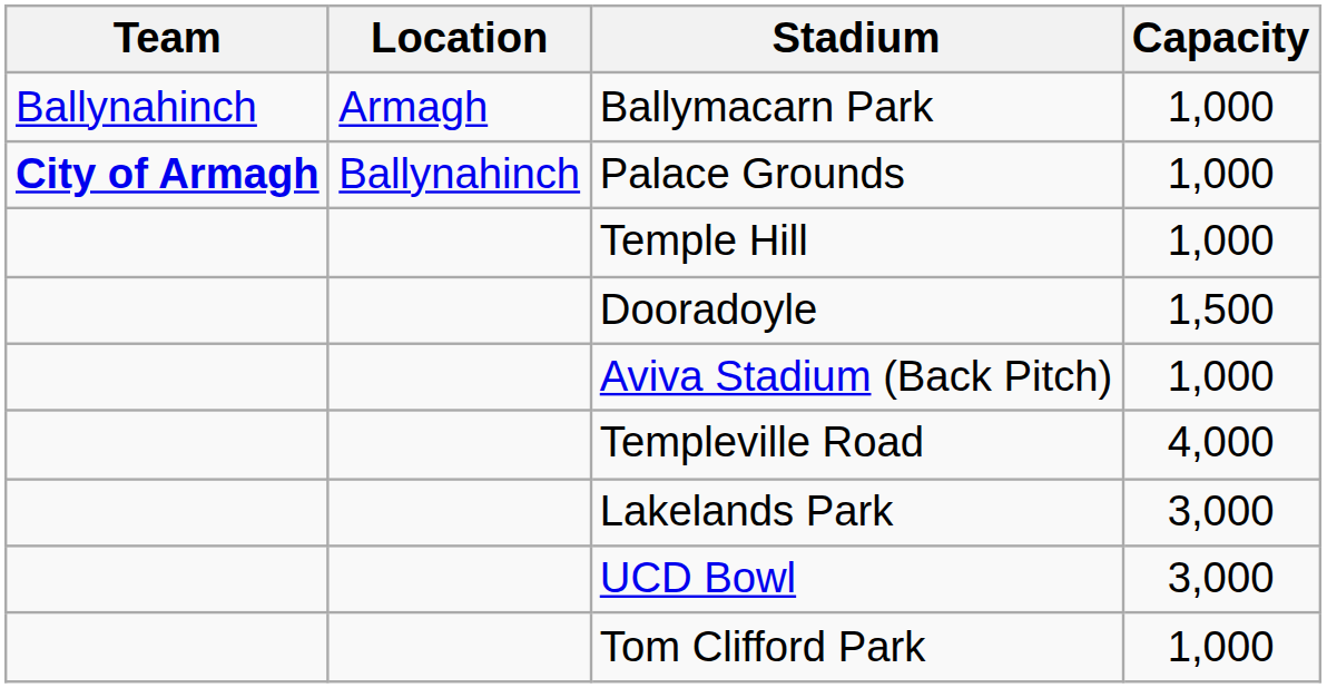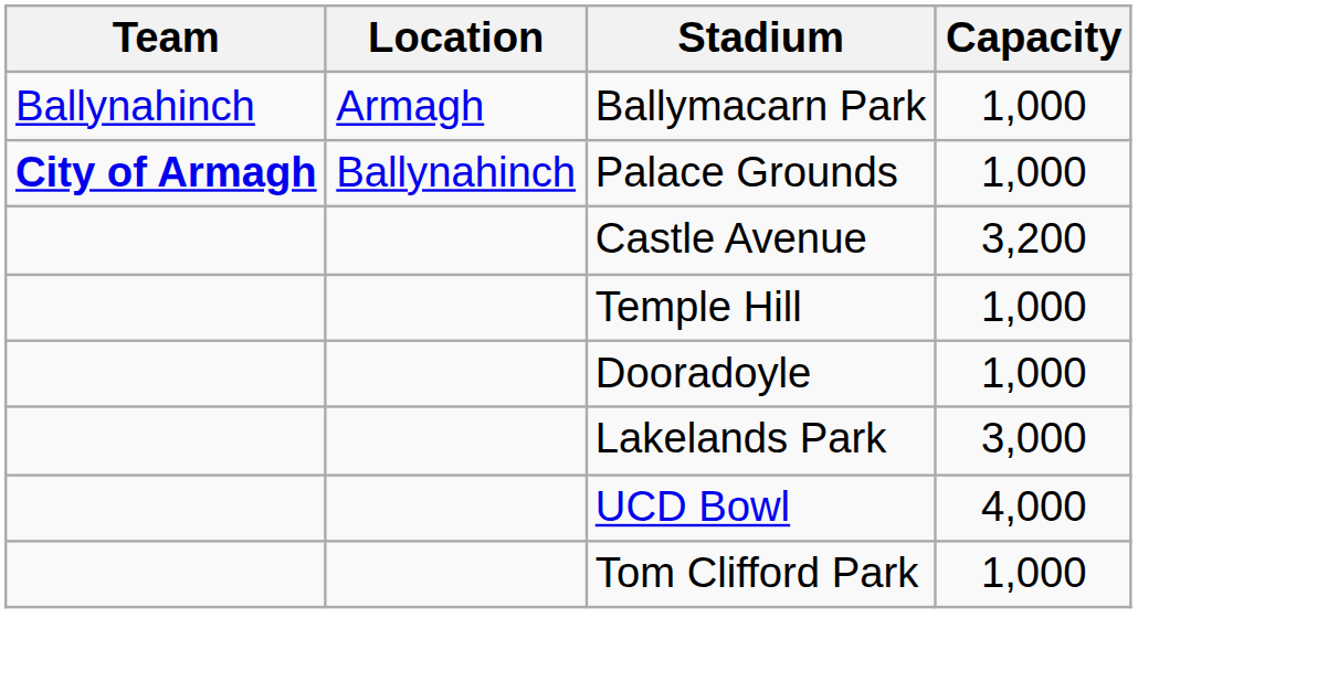 <table class="wikitable sortable">
 <tr>
 <th>Team</th>
 <th>Location</th>
 <th>Stadium</th>
 <th>Capacity</th>
 </tr>
 <tr>
 <td><a href='#'>Ballynahinch</a></td>
 <td><a href='#'>Armagh</a></td>
 <td>Ballymacarn Park</td>
 <td align="center">1,000</td>
 </tr>
 <tr>
 <td><strong><a href='#'>City of Armagh</a></strong></td>
 <td><a href='#'>Ballynahinch</a></td>
 <td>Palace Grounds</td>
 <td align="center">1,000</td>
 </tr>
 <tr>
 <td></td>
 <td></td>
+<td>Castle Avenue</td>
+<td align="center">3,200</td>
+</tr>
+<tr>
+<td></td>
+<td></td>
 <td>Temple Hill</td>
 <td align="center">1,000</td>
 </tr>
 <tr>
 <td></td>
 <td></td>
 <td>Dooradoyle</td>
-<td align="center">1,500</td>
-</tr>
-<tr>
-<td></td>
-<td></td>
-<td><a href='#'>Aviva Stadium</a> (Back Pitch)</td>
 <td align="center">1,000</td>
-</tr>
-<tr>
-<td></td>
-<td></td>
-<td>Templeville Road</td>
-<td align="center">4,000</td>
 </tr>
 <tr>
 <td></td>
 <td></td>
 <td>Lakelands Park</td>
 <td align="center">3,000</td>
 </tr>
 <tr>
 <td></td>
 <td></td>
 <td><a href='#'>UCD Bowl</a></td>
-<td align="center">3,000</td>
+<td align="center">4,000</td>
 </tr>
 <tr>
 <td></td>
 <td></td>
 <td>Tom Clifford Park</td>
 <td align="center">1,000</td>
 </tr>
 </table>
